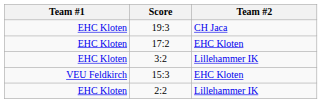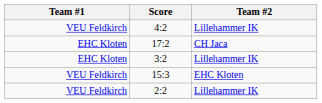 <table class="wikitable" style="text-align: center;">
 <tr>
 <th width=22%>Team #1</th>
 <th width=11%>Score</th>
 <th width=22%>Team #2</th>
 </tr>
 <tr>
-<td style="text-align: right;"><a href='#'>EHC Kloten</a> </td>
-<td>19:3</td>
-<td style="text-align: left;"> <a href='#'>CH Jaca</a></td>
+<td style="text-align: right;"><a href='#'>VEU Feldkirch</a> </td>
+<td>4:2</td>
+<td style="text-align: left;"> <a href='#'>Lillehammer IK</a></td>
 </tr>
 <tr>
 <td style="text-align: right;"><a href='#'>EHC Kloten</a> </td>
 <td>17:2</td>
-<td style="text-align: left;"> <a href='#'>EHC Kloten</a></td>
+<td style="text-align: left;"> <a href='#'>CH Jaca</a></td>
 </tr>
 <tr>
 <td style="text-align: right;"><a href='#'>EHC Kloten</a> </td>
 <td>3:2</td>
 <td style="text-align: left;"> <a href='#'>Lillehammer IK</a></td>
 </tr>
 <tr>
 <td style="text-align: right;"><a href='#'>VEU Feldkirch</a> </td>
 <td>15:3</td>
 <td style="text-align: left;"> <a href='#'>EHC Kloten</a></td>
 </tr>
 <tr>
-<td style="text-align: right;"><a href='#'>EHC Kloten</a> </td>
+<td style="text-align: right;"><a href='#'>VEU Feldkirch</a> </td>
 <td>2:2</td>
 <td style="text-align: left;"> <a href='#'>Lillehammer IK</a></td>
 </tr>
 </table>
